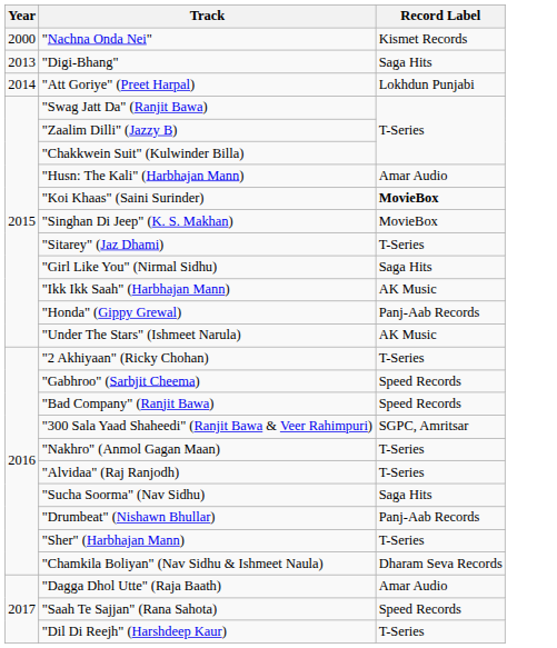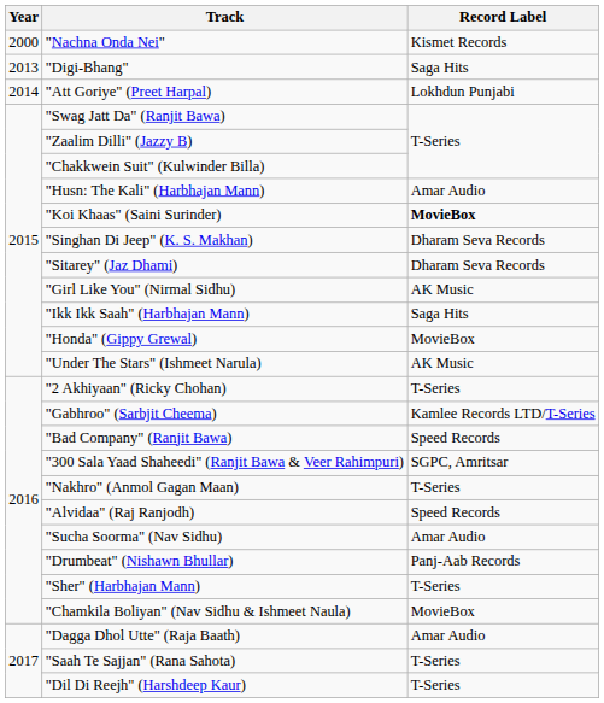 <table class="wikitable" style="font-size:105%;" class="sortable">
 <tr style="background:#AAAAACCCCDDDDD; text-align:center;">
 <th>Year</th>
 <th>Track</th>
 <th>Record Label</th>
 </tr>
 <tr>
 <td>2000</td>
 <td>"<a href='#'>Nachna Onda Nei</a>"</td>
 <td>Kismet Records</td>
 </tr>
 <tr>
 <td>2013</td>
 <td>"Digi-Bhang"</td>
 <td>Saga Hits</td>
 </tr>
 <tr>
 <td>2014</td>
 <td>"Att Goriye" (<a href='#'>Preet Harpal</a>)</td>
 <td>Lokhdun Punjabi</td>
 </tr>
 <tr>
 <td rowspan=11>2015</td>
 <td>"Swag Jatt Da" (<a href='#'>Ranjit Bawa</a>)</td>
 <td rowspan=3>T-Series</td>
 </tr>
 <tr>
 <td>"Zaalim Dilli" (<a href='#'>Jazzy B</a>)</td>
 </tr>
 <tr>
 <td>"Chakkwein Suit" (Kulwinder Billa)</td>
 </tr>
 <tr>
 <td>"Husn: The Kali" (<a href='#'>Harbhajan Mann</a>)</td>
 <td>Amar Audio</td>
 </tr>
 <tr>
 <td>"Koi Khaas" (Saini Surinder)</td>
 <td><strong>MovieBox</strong></td>
 </tr>
 <tr>
 <td>"Singhan Di Jeep" (<a href='#'>K. S. Makhan</a>)</td>
-<td>MovieBox</td>
+<td>Dharam Seva Records</td>
 </tr>
 <tr>
 <td>"Sitarey" (<a href='#'>Jaz Dhami</a>)</td>
-<td>T-Series</td>
+<td>Dharam Seva Records</td>
 </tr>
 <tr>
 <td>"Girl Like You" (Nirmal Sidhu)</td>
+<td>AK Music</td>
+</tr>
+<tr>
+<td>"Ikk Ikk Saah" (<a href='#'>Harbhajan Mann</a>)</td>
 <td>Saga Hits</td>
 </tr>
 <tr>
-<td>"Ikk Ikk Saah" (<a href='#'>Harbhajan Mann</a>)</td>
-<td>AK Music</td>
-</tr>
-<tr>
 <td>"Honda" (<a href='#'>Gippy Grewal</a>)</td>
-<td>Panj-Aab Records</td>
+<td>MovieBox</td>
 </tr>
 <tr>
 <td>"Under The Stars" (Ishmeet Narula)</td>
 <td>AK Music</td>
 </tr>
 <tr>
 <td rowspan=10>2016</td>
 <td>"2 Akhiyaan" (Ricky Chohan)</td>
 <td>T-Series</td>
 </tr>
 <tr>
 <td>"Gabhroo" (<a href='#'>Sarbjit Cheema</a>)</td>
-<td>Speed Records</td>
+<td>Kamlee Records LTD/<a href='#'>T-Series</a></td>
 </tr>
 <tr>
 <td>"Bad Company" (<a href='#'>Ranjit Bawa</a>)</td>
 <td>Speed Records</td>
 </tr>
 <tr>
 <td>"300 Sala Yaad Shaheedi" (<a href='#'>Ranjit Bawa</a> & <a href='#'>Veer Rahimpuri</a>)</td>
 <td>SGPC, Amritsar</td>
 </tr>
 <tr>
 <td>"Nakhro" (Anmol Gagan Maan)</td>
 <td>T-Series</td>
 </tr>
 <tr>
 <td>"Alvidaa" (Raj Ranjodh)</td>
-<td>T-Series</td>
+<td>Speed Records</td>
 </tr>
 <tr>
 <td>"Sucha Soorma" (Nav Sidhu)</td>
-<td>Saga Hits</td>
+<td>Amar Audio</td>
 </tr>
 <tr>
 <td>"Drumbeat" (<a href='#'>Nishawn Bhullar</a>)</td>
 <td>Panj-Aab Records</td>
 </tr>
 <tr>
 <td>"Sher" (<a href='#'>Harbhajan Mann</a>)</td>
 <td>T-Series</td>
 </tr>
 <tr>
 <td>"Chamkila Boliyan" (Nav Sidhu & Ishmeet Naula)</td>
-<td>Dharam Seva Records</td>
+<td>MovieBox</td>
 </tr>
 <tr>
 <td rowspan=3>2017</td>
 <td>"Dagga Dhol Utte" (Raja Baath)</td>
 <td>Amar Audio</td>
 </tr>
 <tr>
 <td>"Saah Te Sajjan" (Rana Sahota)</td>
-<td>Speed Records</td>
+<td>T-Series</td>
 </tr>
 <tr>
 <td>"Dil Di Reejh" (<a href='#'>Harshdeep Kaur</a>)</td>
 <td>T-Series</td>
 </tr>
 </table>
